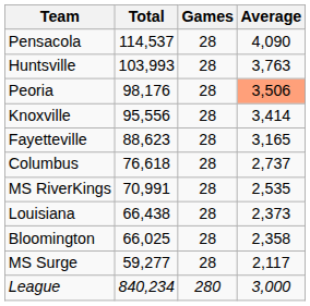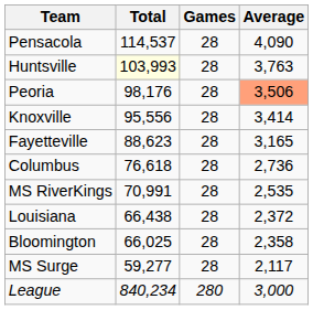 <table class="wikitable">
 <tr>
 <th>Team</th>
 <th>Total</th>
 <th>Games</th>
 <th>Average</th>
 </tr>
 <tr align=center>
 <td align=left>Pensacola</td>
 <td>114,537</td>
 <td>28</td>
 <td>4,090</td>
 </tr>
 <tr align=center>
 <td align=left>Huntsville</td>
-<td>103,993</td>
+<td style="background: lightyellow;">103,993</td>
 <td>28</td>
 <td>3,763</td>
 </tr>
 <tr align=center>
 <td align=left>Peoria</td>
 <td>98,176</td>
 <td>28</td>
 <td style="background: lightsalmon;">3,506</td>
 </tr>
 <tr align=center>
 <td align=left>Knoxville</td>
 <td>95,556</td>
 <td>28</td>
 <td>3,414</td>
 </tr>
 <tr align=center>
 <td align=left>Fayetteville</td>
 <td>88,623</td>
 <td>28</td>
 <td>3,165</td>
 </tr>
 <tr align=center>
 <td align=left>Columbus</td>
 <td>76,618</td>
 <td>28</td>
-<td>2,737</td>
+<td>2,736</td>
 </tr>
 <tr align=center>
 <td align=left>MS RiverKings</td>
 <td>70,991</td>
 <td>28</td>
 <td>2,535</td>
 </tr>
 <tr align=center>
 <td align=left>Louisiana</td>
 <td>66,438</td>
 <td>28</td>
-<td>2,373</td>
+<td>2,372</td>
 </tr>
 <tr align=center>
 <td align=left>Bloomington</td>
 <td>66,025</td>
 <td>28</td>
 <td>2,358</td>
 </tr>
 <tr align=center>
 <td align=left>MS Surge</td>
 <td>59,277</td>
 <td>28</td>
 <td>2,117</td>
 </tr>
 <tr align=center>
 <td align=left><em>League</em></td>
 <td><em>840,234</em></td>
 <td><em>280</em></td>
 <td><em>3,000</em></td>
 </tr>
 </table>
